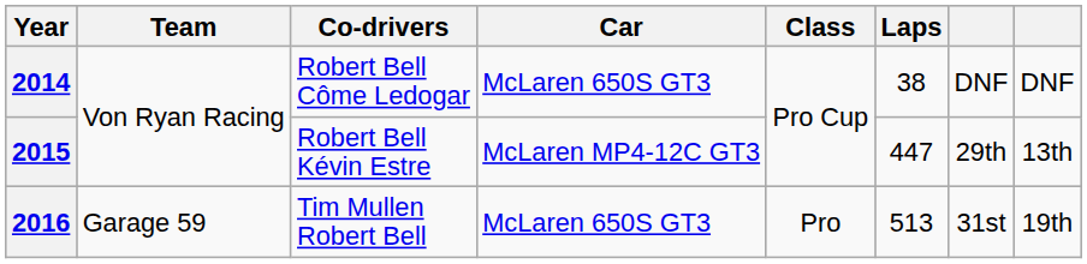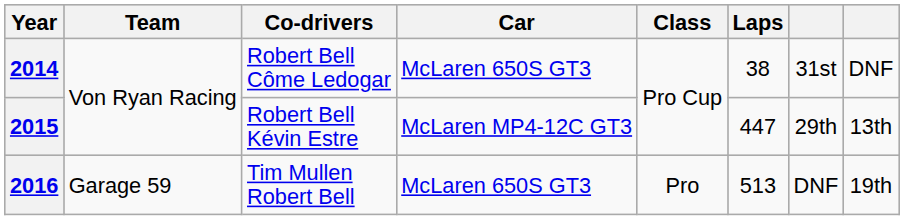 <table class="wikitable" style="font-size:85%; text-align:center">
 <tr>
 <th>Year</th>
 <th>Team</th>
 <th>Co-drivers</th>
 <th>Car</th>
 <th>Class</th>
 <th>Laps</th>
 <th></th>
 <th></th>
 </tr>
 <tr>
 <th><a href='#'>2014</a></th>
 <td rowspan=2 align=left>Von Ryan Racing</td>
 <td align=left> <a href='#'>Robert Bell</a><br> <a href='#'>Côme Ledogar</a></td>
 <td align=left><a href='#'>McLaren 650S GT3</a></td>
 <td rowspan=2>Pro Cup</td>
 <td>38</td>
-<td>DNF</td>
+<td>31st</td>
 <td>DNF</td>
 </tr>
 <tr>
 <th><a href='#'>2015</a></th>
 <td align=left> <a href='#'>Robert Bell</a><br> <a href='#'>Kévin Estre</a></td>
 <td align=left><a href='#'>McLaren MP4-12C GT3</a></td>
 <td>447</td>
 <td>29th</td>
 <td>13th</td>
 </tr>
 <tr>
 <th><a href='#'>2016</a></th>
 <td align=left>Garage 59</td>
 <td align=left> <a href='#'>Tim Mullen</a><br> <a href='#'>Robert Bell</a></td>
 <td align=left><a href='#'>McLaren 650S GT3</a></td>
 <td>Pro</td>
 <td>513</td>
-<td>31st</td>
+<td>DNF</td>
 <td>19th</td>
 </tr>
 </table>
